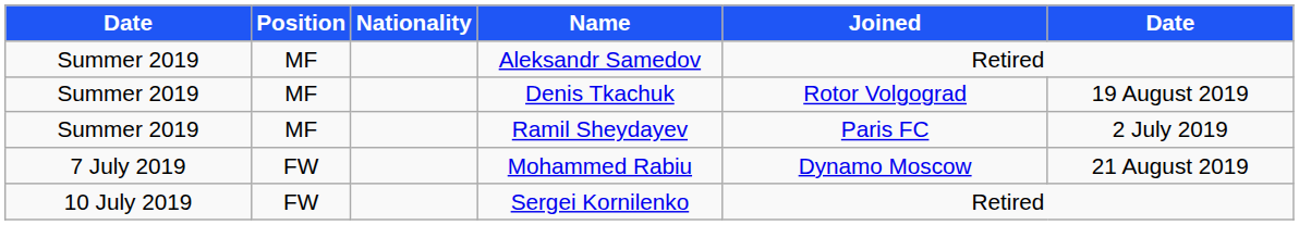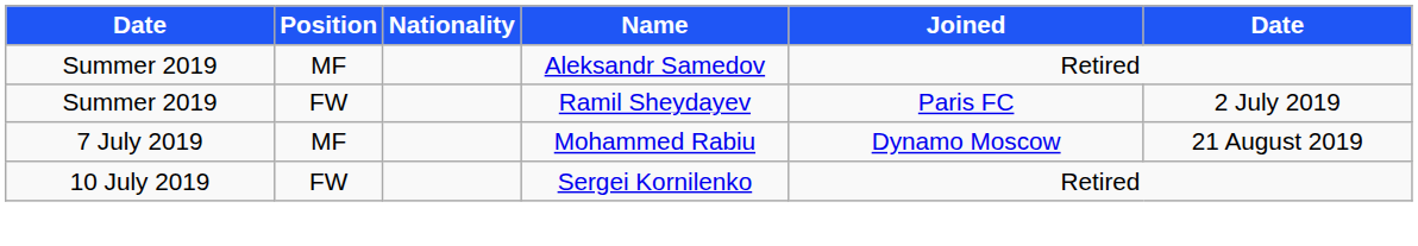 <table class="wikitable"  style="text-align:center; font-size:90%; ">
 <tr>
 <th style="background:#1F56F5; color:white; width:150px;">Date</th>
 <th style="background:#1F56F5; color:white; width:55px;">Position</th>
 <th style="background:#1F56F5; color:white; width:55px;">Nationality</th>
 <th style="background:#1F56F5; color:white; width:150px;">Name</th>
 <th style="background:#1F56F5; color:white; width:200px;">Joined</th>
 <th style="background:#1F56F5; color:white; width:150px;">Date</th>
 </tr>
 <tr>
 <td>Summer 2019</td>
 <td>MF</td>
 <td></td>
 <td><a href='#'>Aleksandr Samedov</a></td>
 <td colspan="2">Retired</td>
 </tr>
 <tr>
 <td>Summer 2019</td>
-<td>MF</td>
-<td></td>
-<td><a href='#'>Denis Tkachuk</a></td>
-<td><a href='#'>Rotor Volgograd</a></td>
-<td>19 August 2019</td>
-</tr>
-<tr>
-<td>Summer 2019</td>
-<td>MF</td>
+<td>FW</td>
 <td></td>
 <td><a href='#'>Ramil Sheydayev</a></td>
 <td><a href='#'>Paris FC</a></td>
 <td>2 July 2019</td>
 </tr>
 <tr>
 <td>7 July 2019</td>
-<td>FW</td>
+<td>MF</td>
 <td></td>
 <td><a href='#'>Mohammed Rabiu</a></td>
 <td><a href='#'>Dynamo Moscow</a></td>
 <td>21 August 2019</td>
 </tr>
 <tr>
 <td>10 July 2019</td>
 <td>FW</td>
 <td></td>
 <td><a href='#'>Sergei Kornilenko</a></td>
 <td colspan="2">Retired</td>
 </tr>
 </table>
